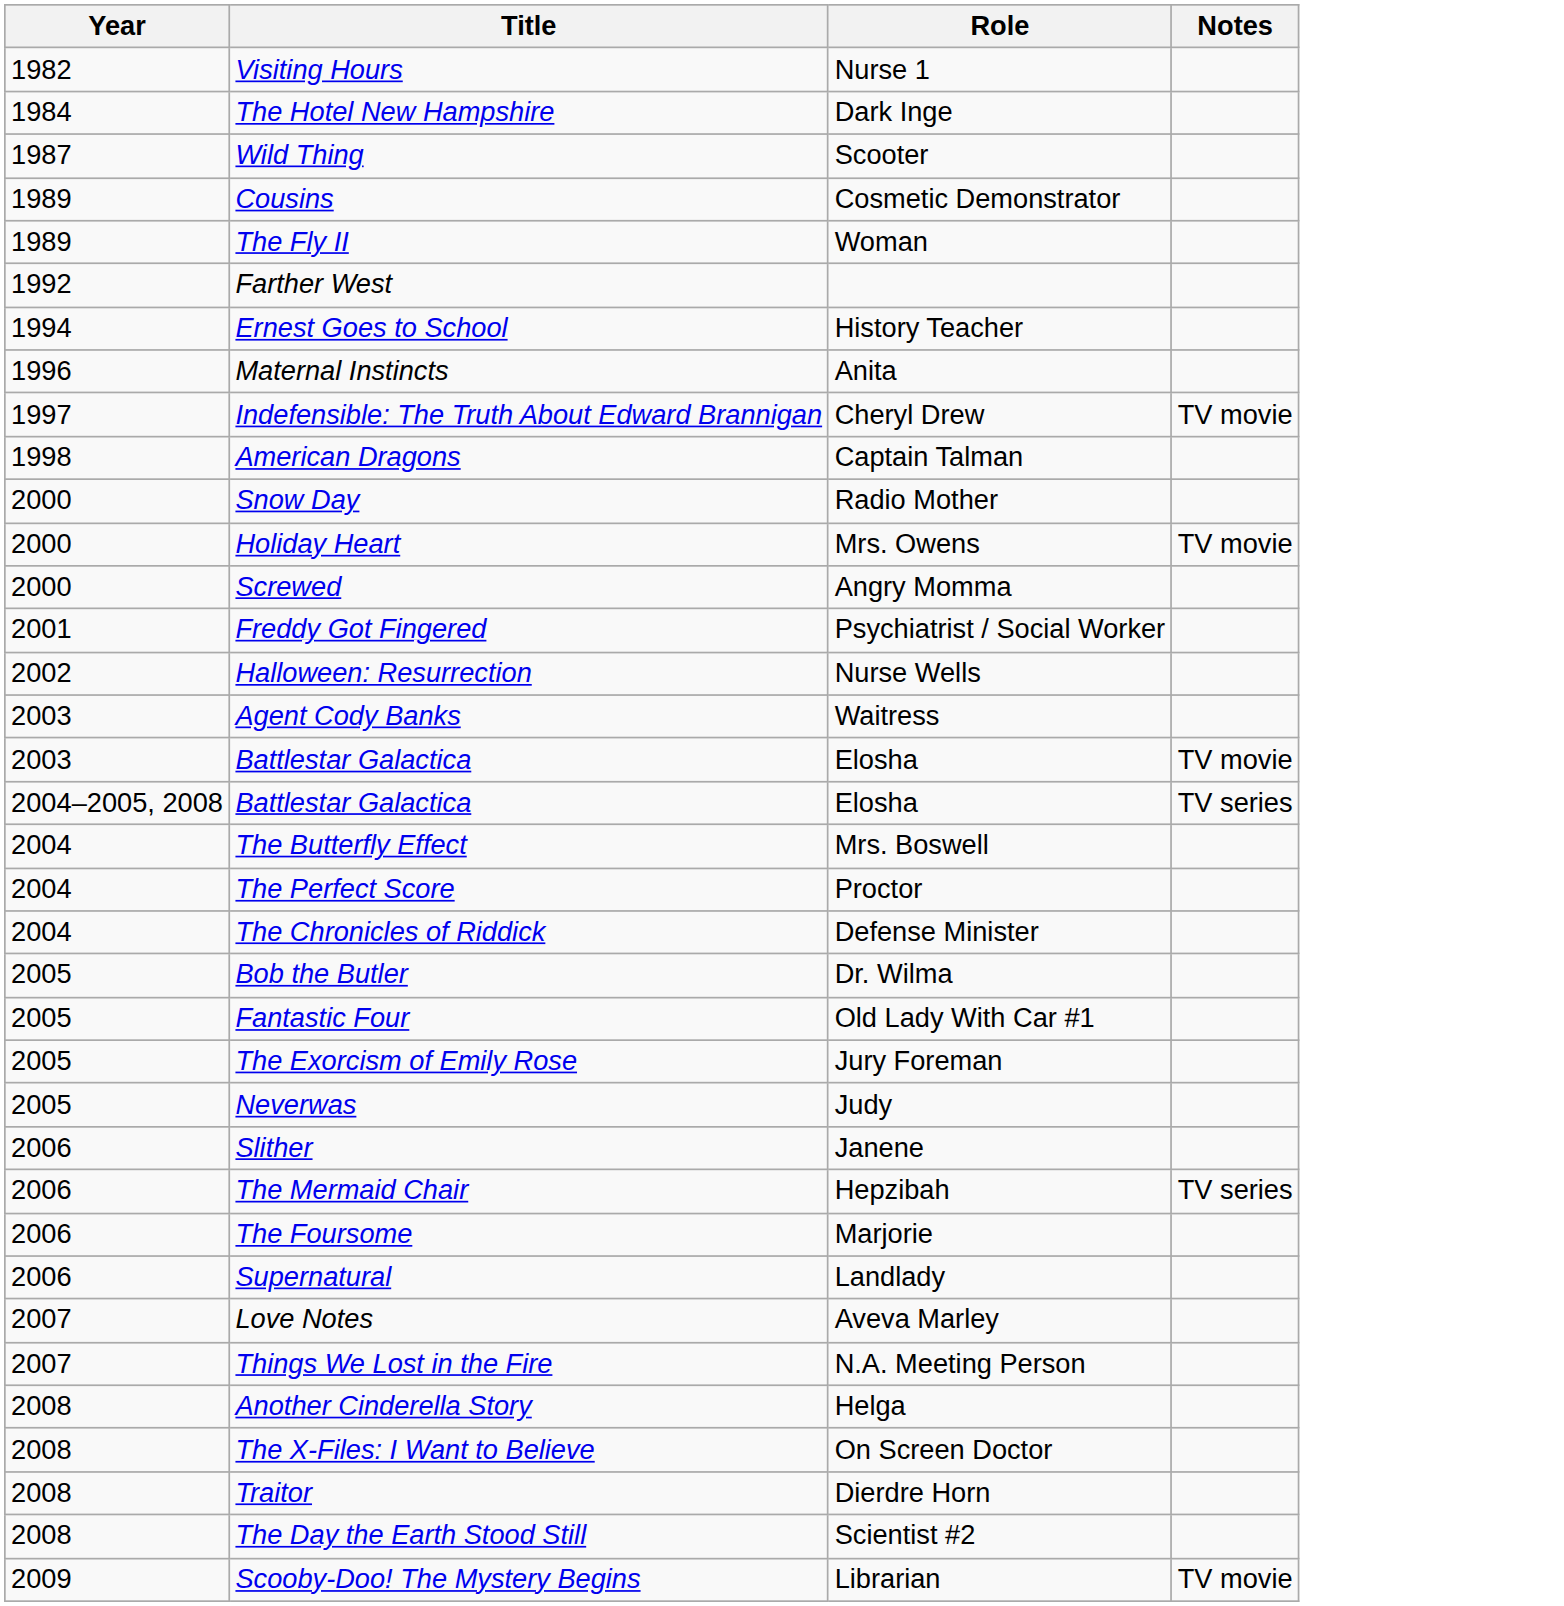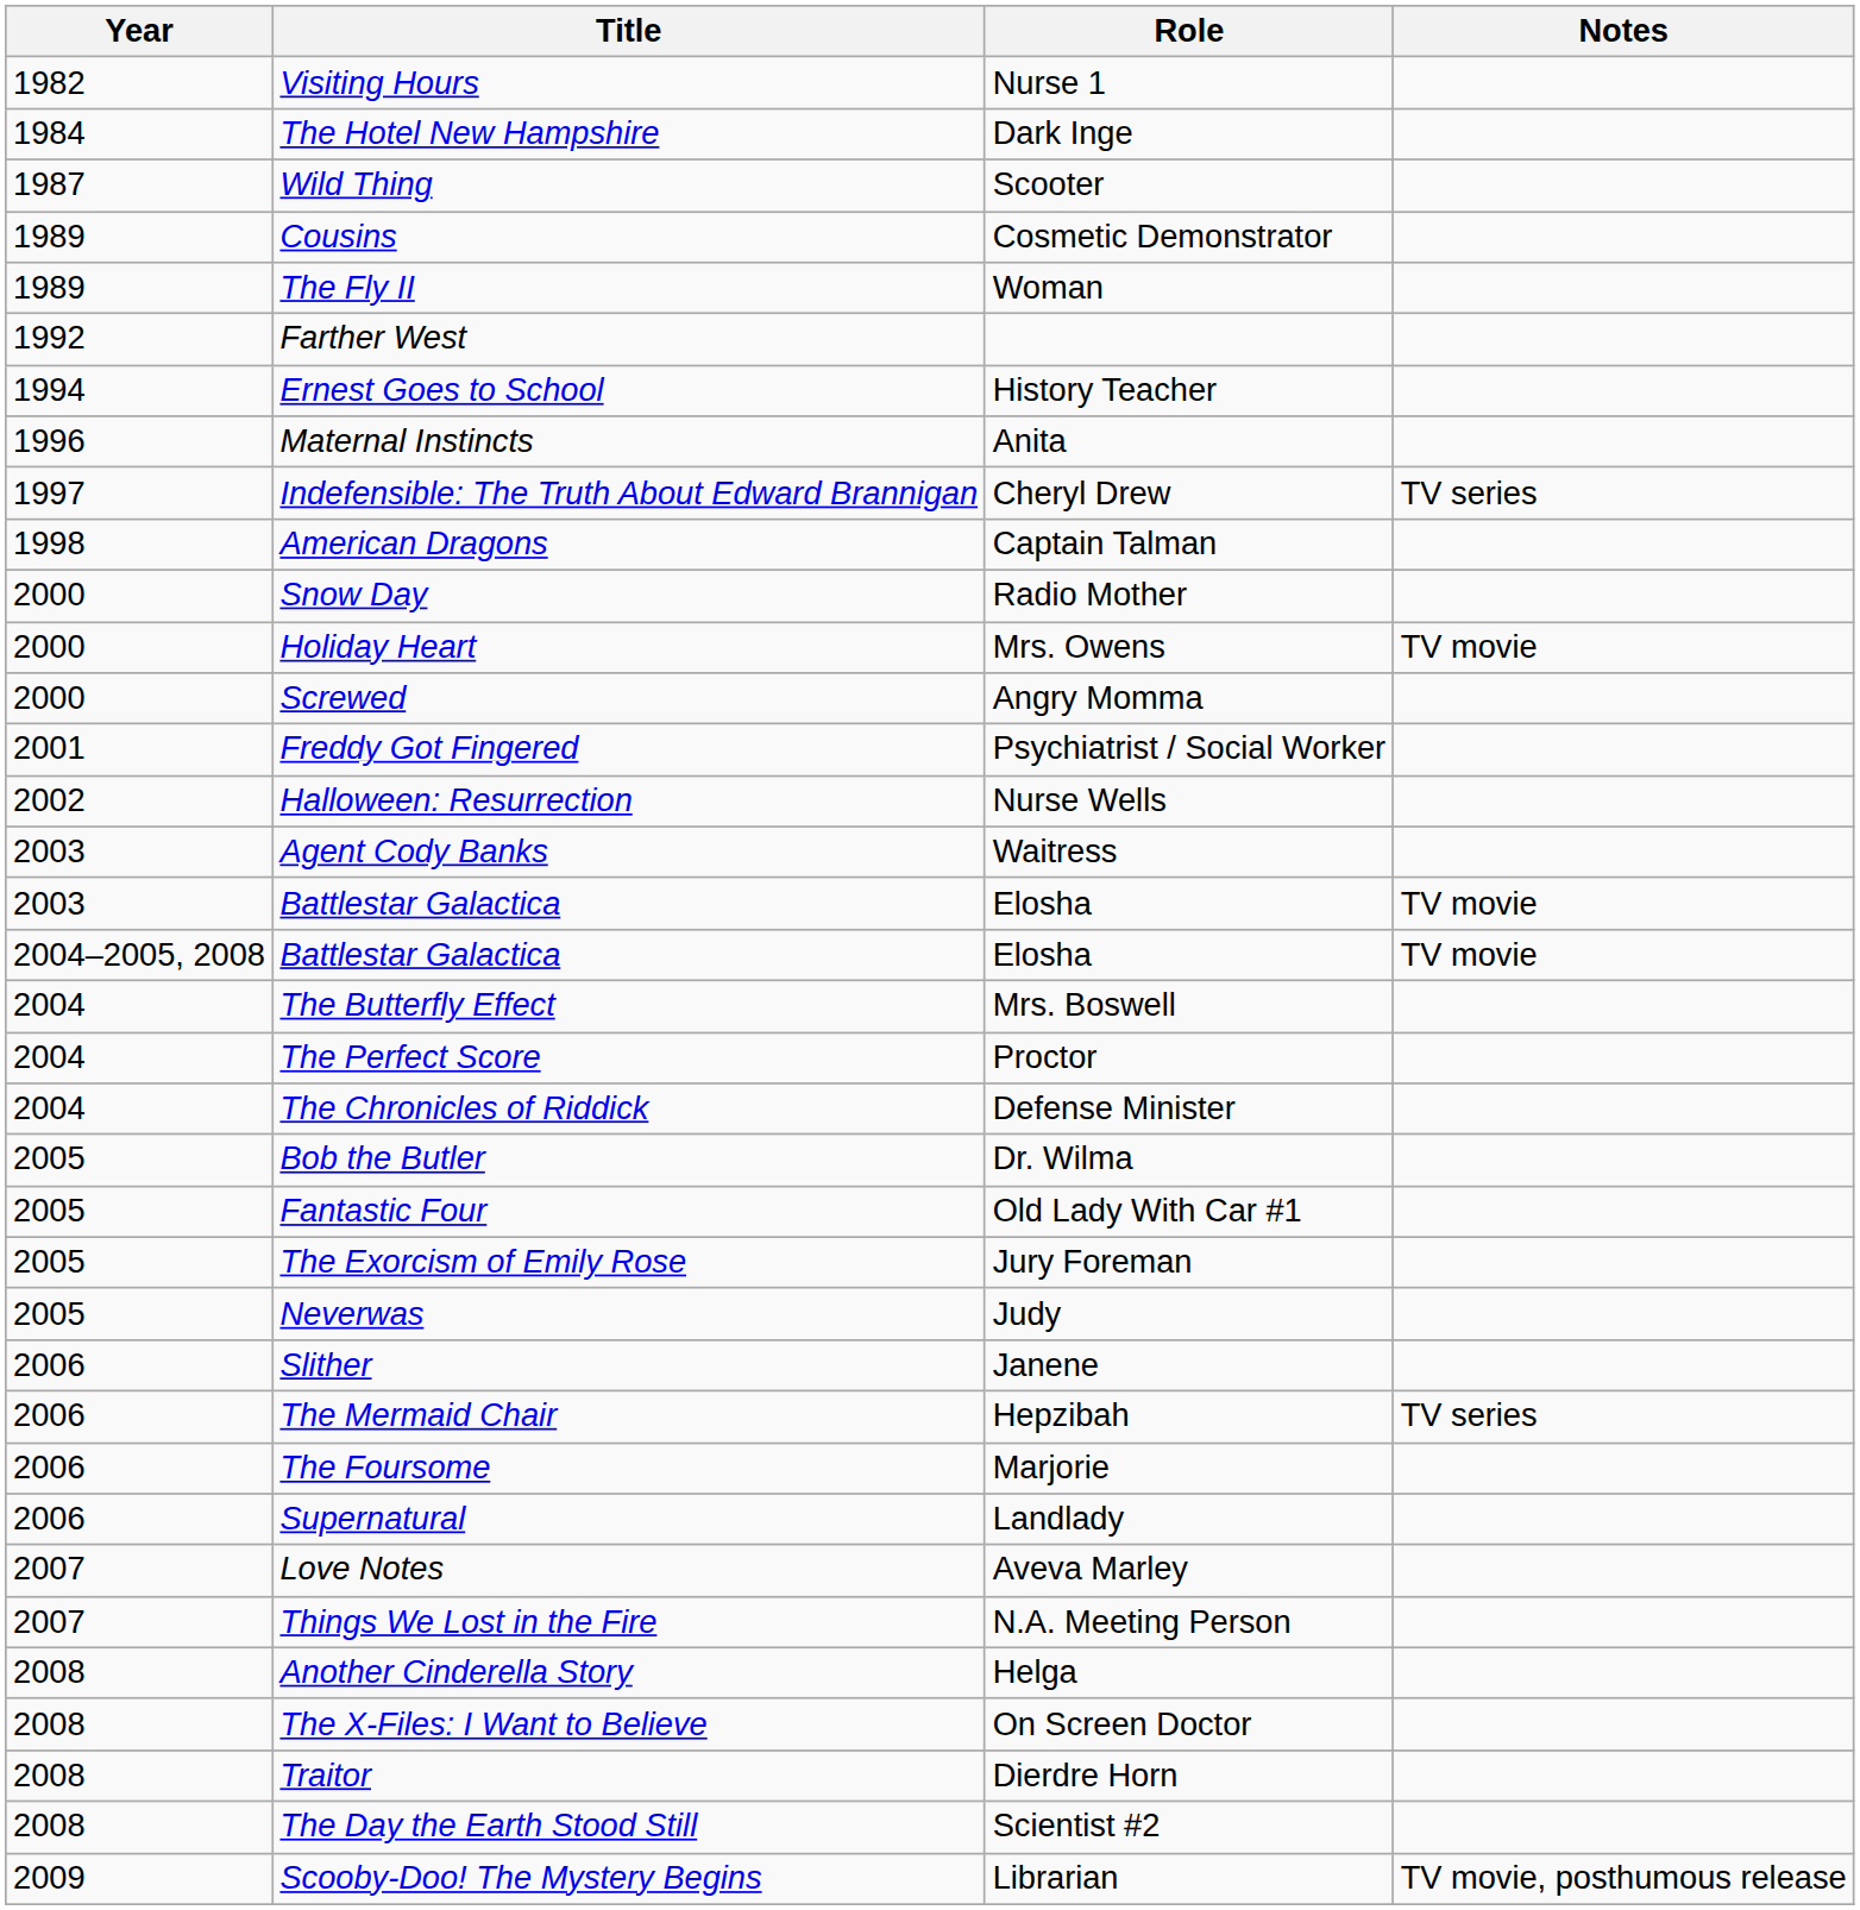 <table class="wikitable sortable">
 <tr>
 <th>Year</th>
 <th>Title</th>
 <th>Role</th>
 <th class="unsortable">Notes</th>
 </tr>
 <tr>
 <td>1982</td>
 <td><em><a href='#'>Visiting Hours</a></em></td>
 <td>Nurse 1</td>
 <td></td>
 </tr>
 <tr>
 <td>1984</td>
 <td data-sort-value="Hotel New Hampshir, The"><em><a href='#'>The Hotel New Hampshire</a></em></td>
 <td>Dark Inge</td>
 <td></td>
 </tr>
 <tr>
 <td>1987</td>
 <td><em><a href='#'>Wild Thing</a></em></td>
 <td>Scooter</td>
 <td></td>
 </tr>
 <tr>
 <td>1989</td>
 <td><em><a href='#'>Cousins</a></em></td>
 <td>Cosmetic Demonstrator</td>
 <td></td>
 </tr>
 <tr>
 <td>1989</td>
 <td data-sort-value="Fly II, The"><em><a href='#'>The Fly II</a></em></td>
 <td>Woman</td>
 <td></td>
 </tr>
 <tr>
 <td>1992</td>
 <td><em>Farther West</em></td>
 <td></td>
 <td></td>
 </tr>
 <tr>
 <td>1994</td>
 <td><em><a href='#'>Ernest Goes to School</a></em></td>
 <td>History Teacher</td>
 <td></td>
 </tr>
 <tr>
 <td>1996</td>
 <td><em>Maternal Instincts</em></td>
 <td>Anita</td>
 <td></td>
 </tr>
 <tr>
 <td>1997</td>
 <td><em><a href='#'>Indefensible: The Truth About Edward Brannigan</a></em></td>
 <td>Cheryl Drew</td>
-<td>TV movie</td>
+<td>TV series</td>
 </tr>
 <tr>
 <td>1998</td>
 <td><em><a href='#'>American Dragons</a></em></td>
 <td>Captain Talman</td>
 <td></td>
 </tr>
 <tr>
 <td>2000</td>
 <td><em><a href='#'>Snow Day</a></em></td>
 <td>Radio Mother</td>
 <td></td>
 </tr>
 <tr>
 <td>2000</td>
 <td><em><a href='#'>Holiday Heart</a></em></td>
 <td>Mrs. Owens</td>
 <td>TV movie</td>
 </tr>
 <tr>
 <td>2000</td>
 <td><em><a href='#'>Screwed</a></em></td>
 <td>Angry Momma</td>
 <td></td>
 </tr>
 <tr>
 <td>2001</td>
 <td><em><a href='#'>Freddy Got Fingered</a></em></td>
 <td>Psychiatrist / Social Worker</td>
 <td></td>
 </tr>
 <tr>
 <td>2002</td>
 <td><em><a href='#'>Halloween: Resurrection</a></em></td>
 <td>Nurse Wells</td>
 <td></td>
 </tr>
 <tr>
 <td>2003</td>
 <td><em><a href='#'>Agent Cody Banks</a></em></td>
 <td>Waitress</td>
 <td></td>
 </tr>
 <tr>
 <td>2003</td>
 <td><em><a href='#'>Battlestar Galactica</a></em></td>
 <td>Elosha</td>
 <td>TV movie</td>
 </tr>
 <tr>
 <td>2004–2005, 2008</td>
 <td><em><a href='#'>Battlestar Galactica</a></em></td>
 <td>Elosha</td>
-<td>TV series</td>
+<td>TV movie</td>
 </tr>
 <tr>
 <td>2004</td>
 <td data-sort-value="Butterfly Effect, The"><em><a href='#'>The Butterfly Effect</a></em></td>
 <td>Mrs. Boswell</td>
 <td></td>
 </tr>
 <tr>
 <td>2004</td>
 <td data-sort-value="Perfect Score, The"><em><a href='#'>The Perfect Score</a></em></td>
 <td>Proctor</td>
 <td></td>
 </tr>
 <tr>
 <td>2004</td>
 <td data-sort-value="Chronicles of Riddick, The"><em><a href='#'>The Chronicles of Riddick</a></em></td>
 <td>Defense Minister</td>
 <td></td>
 </tr>
 <tr>
 <td>2005</td>
 <td><em><a href='#'>Bob the Butler</a></em></td>
 <td>Dr. Wilma</td>
 <td></td>
 </tr>
 <tr |2005||>
 <td>2005</td>
 <td><em><a href='#'>Fantastic Four</a></em></td>
 <td>Old Lady With Car #1</td>
 <td></td>
 </tr>
 <tr>
 <td>2005</td>
 <td data-sort-value="Exorcism of Emily Rose, The"><em><a href='#'>The Exorcism of Emily Rose</a></em></td>
 <td>Jury Foreman</td>
 <td></td>
 </tr>
 <tr>
 <td>2005</td>
 <td><em><a href='#'>Neverwas</a></em></td>
 <td>Judy</td>
 <td></td>
 </tr>
 <tr>
 <td>2006</td>
 <td><em><a href='#'>Slither</a></em></td>
 <td>Janene</td>
 <td></td>
 </tr>
 <tr>
 <td>2006</td>
 <td data-sort-value="Mermaid Chair, The"><em><a href='#'>The Mermaid Chair</a></em></td>
 <td>Hepzibah</td>
 <td>TV series</td>
 </tr>
 <tr>
 <td>2006</td>
 <td data-sort-value="Foursome, The"><em><a href='#'>The Foursome</a></em></td>
 <td>Marjorie</td>
 <td></td>
 </tr>
 <tr>
 <td>2006</td>
 <td><em><a href='#'>Supernatural</a></em></td>
 <td>Landlady</td>
 <td></td>
 </tr>
 <tr>
 <td>2007</td>
 <td><em>Love Notes</em></td>
 <td>Aveva Marley</td>
 <td></td>
 </tr>
 <tr>
 <td>2007</td>
 <td><em><a href='#'>Things We Lost in the Fire</a></em></td>
 <td>N.A. Meeting Person</td>
 <td></td>
 </tr>
 <tr>
 <td>2008</td>
 <td><em><a href='#'>Another Cinderella Story</a></em></td>
 <td>Helga</td>
 <td></td>
 </tr>
 <tr>
 <td>2008</td>
 <td data-sort-value="X-Files: I Want to Believe, The"><em><a href='#'>The X-Files: I Want to Believe</a></em></td>
 <td>On Screen Doctor</td>
 <td></td>
 </tr>
 <tr>
 <td>2008</td>
 <td><em><a href='#'>Traitor</a></em></td>
 <td>Dierdre Horn</td>
 <td></td>
 </tr>
 <tr>
 <td>2008</td>
 <td data-sort-value="Day the Earth Stood Still, The"><em><a href='#'>The Day the Earth Stood Still</a></em></td>
 <td>Scientist #2</td>
 <td></td>
 </tr>
 <tr>
 <td>2009</td>
 <td><em><a href='#'>Scooby-Doo! The Mystery Begins</a></em></td>
 <td>Librarian</td>
-<td>TV movie</td>
+<td>TV movie, posthumous release</td>
 </tr>
 </table>
